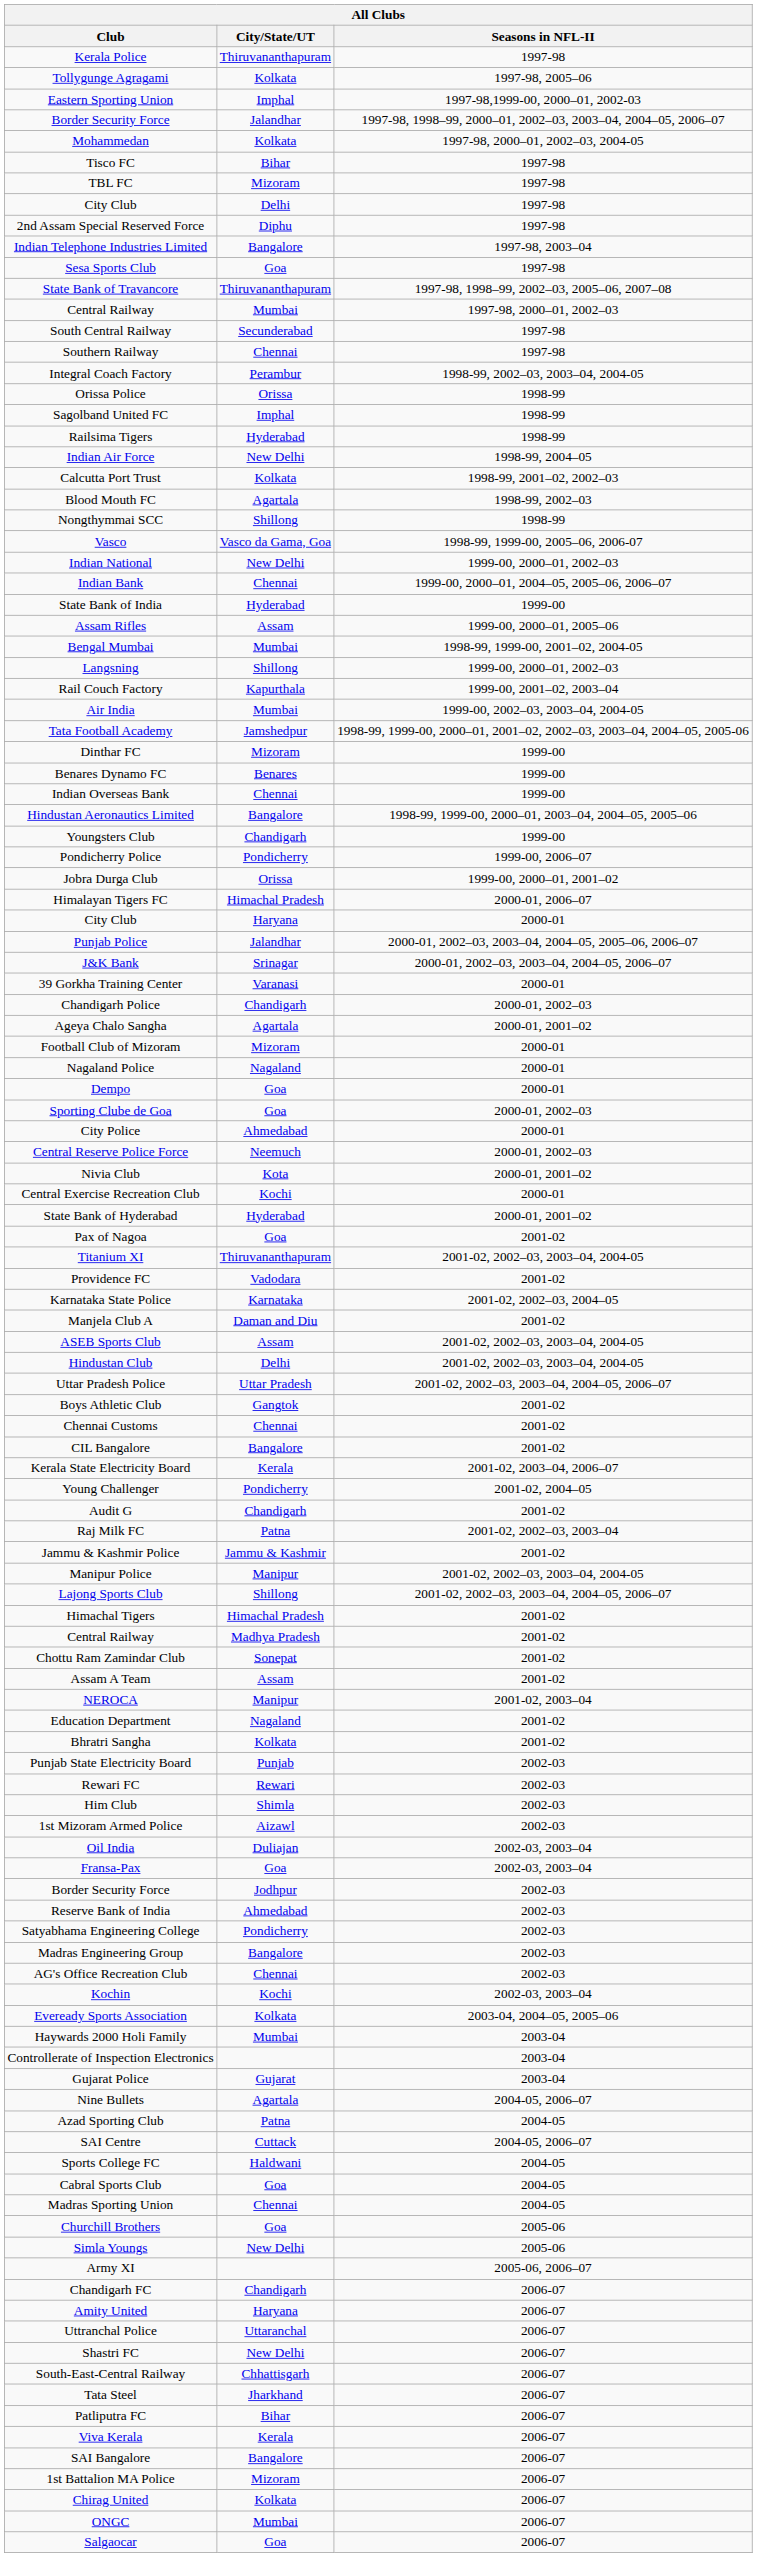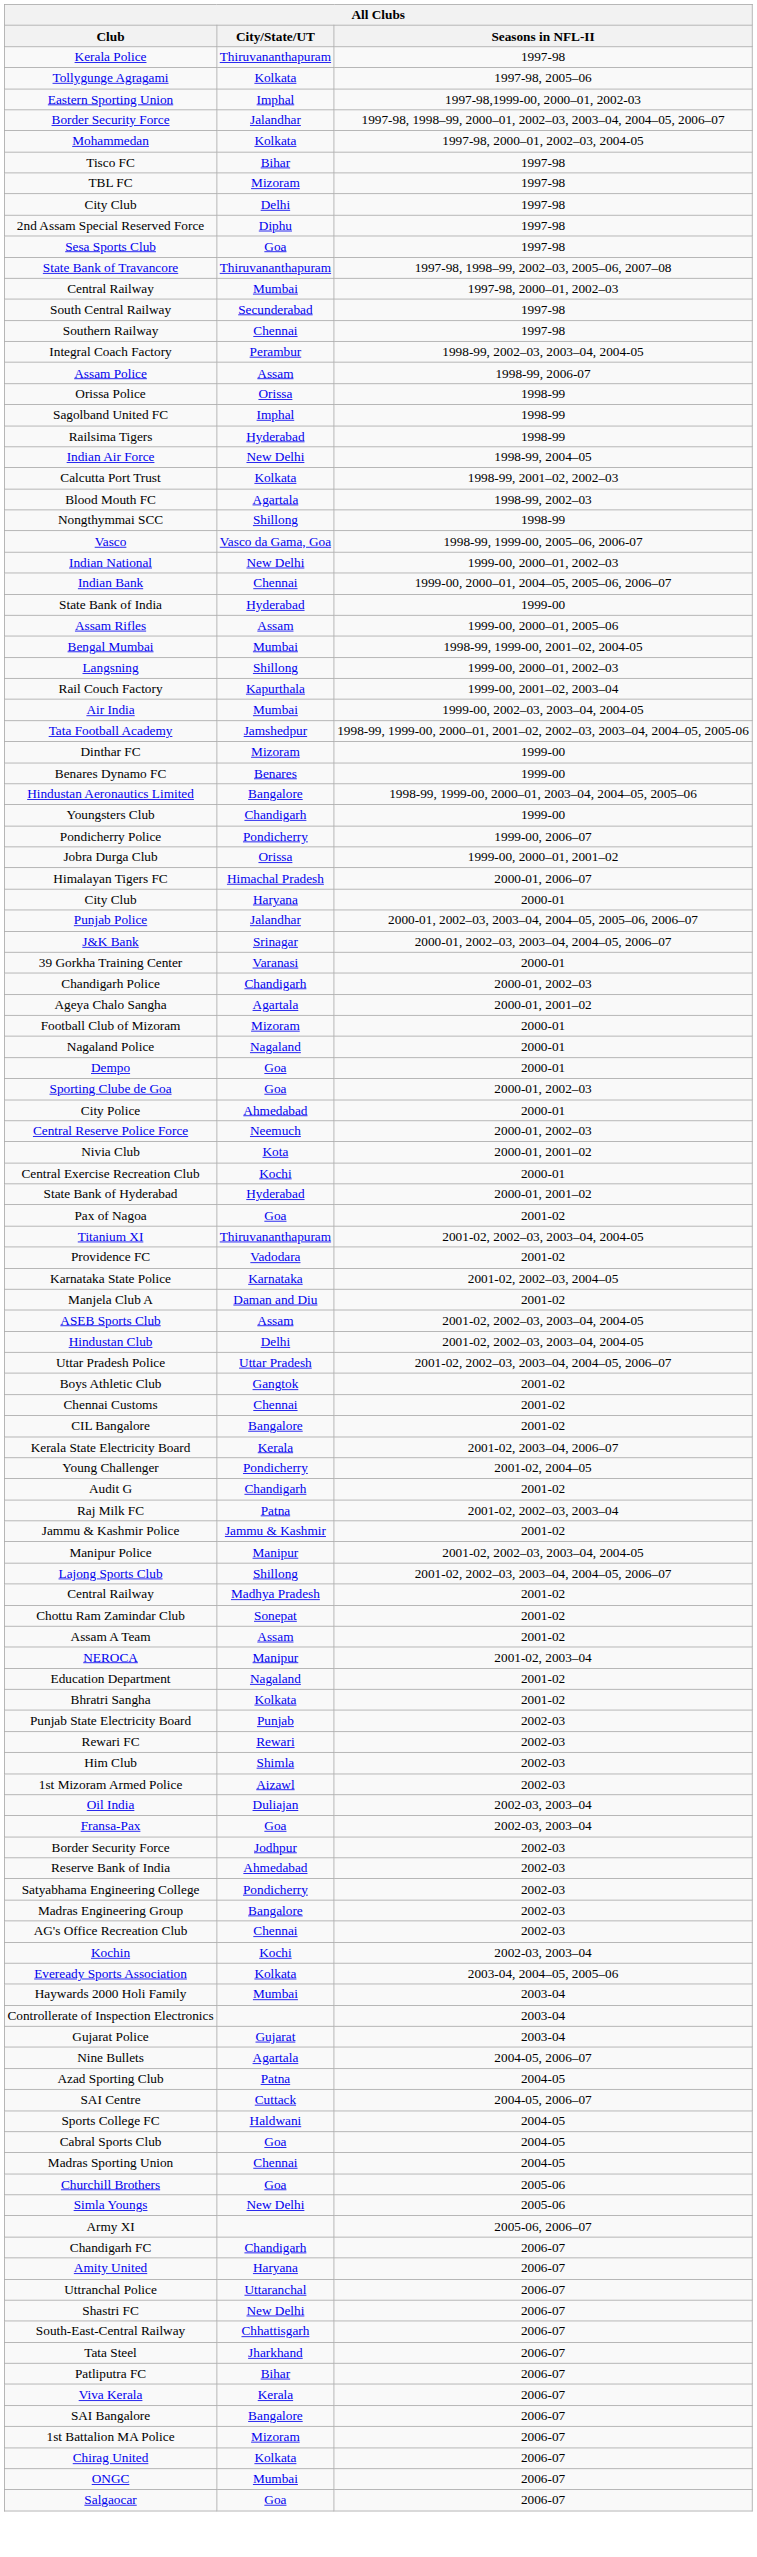 <table class="wikitable" style="text-align:center; font-size:100%;">
 <tr>
 <th colspan="3">All Clubs</th>
 </tr>
 <tr>
 <th>Club</th>
 <th>City/State/UT</th>
 <th>Seasons in NFL-II</th>
 </tr>
 <tr>
 <td><a href='#'>Kerala Police</a></td>
 <td><a href='#'>Thiruvananthapuram</a></td>
 <td>1997-98</td>
 </tr>
 <tr>
 <td><a href='#'>Tollygunge Agragami</a></td>
 <td><a href='#'>Kolkata</a></td>
 <td>1997-98, 2005–06</td>
 </tr>
 <tr>
 <td><a href='#'>Eastern Sporting Union</a></td>
 <td><a href='#'>Imphal</a></td>
 <td>1997-98,1999-00, 2000–01, 2002-03</td>
 </tr>
 <tr>
 <td><a href='#'>Border Security Force</a></td>
 <td><a href='#'>Jalandhar</a></td>
 <td>1997-98, 1998–99, 2000–01, 2002–03, 2003–04, 2004–05, 2006–07</td>
 </tr>
 <tr>
 <td><a href='#'>Mohammedan</a></td>
 <td><a href='#'>Kolkata</a></td>
 <td>1997-98, 2000–01, 2002–03, 2004-05</td>
 </tr>
 <tr>
 <td>Tisco FC</td>
 <td><a href='#'>Bihar</a></td>
 <td>1997-98</td>
 </tr>
 <tr>
 <td>TBL FC</td>
 <td><a href='#'>Mizoram</a></td>
 <td>1997-98</td>
 </tr>
 <tr>
 <td>City Club</td>
 <td><a href='#'>Delhi</a></td>
 <td>1997-98</td>
 </tr>
 <tr>
 <td>2nd Assam Special Reserved Force</td>
 <td><a href='#'>Diphu</a></td>
 <td>1997-98</td>
 </tr>
 <tr>
-<td><a href='#'>Indian Telephone Industries Limited</a></td>
-<td><a href='#'>Bangalore</a></td>
-<td>1997-98, 2003–04</td>
-</tr>
-<tr>
 <td><a href='#'>Sesa Sports Club</a></td>
 <td><a href='#'>Goa</a></td>
 <td>1997-98</td>
 </tr>
 <tr>
 <td><a href='#'>State Bank of Travancore</a></td>
 <td><a href='#'>Thiruvananthapuram</a></td>
 <td>1997-98, 1998–99, 2002–03, 2005–06, 2007–08</td>
 </tr>
 <tr>
 <td>Central Railway</td>
 <td><a href='#'>Mumbai</a></td>
 <td>1997-98, 2000–01, 2002–03</td>
 </tr>
 <tr>
 <td>South Central Railway</td>
 <td><a href='#'>Secunderabad</a></td>
 <td>1997-98</td>
 </tr>
 <tr>
 <td>Southern Railway</td>
 <td><a href='#'>Chennai</a></td>
 <td>1997-98</td>
 </tr>
 <tr>
 <td>Integral Coach Factory</td>
 <td><a href='#'>Perambur</a></td>
 <td>1998-99, 2002–03, 2003–04, 2004-05</td>
+</tr>
+<tr>
+<td><a href='#'>Assam Police</a></td>
+<td><a href='#'>Assam</a></td>
+<td>1998-99, 2006-07</td>
 </tr>
 <tr>
 <td>Orissa Police</td>
 <td><a href='#'>Orissa</a></td>
 <td>1998-99</td>
 </tr>
 <tr>
 <td>Sagolband United FC</td>
 <td><a href='#'>Imphal</a></td>
 <td>1998-99</td>
 </tr>
 <tr>
 <td>Railsima Tigers</td>
 <td><a href='#'>Hyderabad</a></td>
 <td>1998-99</td>
 </tr>
 <tr>
 <td><a href='#'>Indian Air Force</a></td>
 <td><a href='#'>New Delhi</a></td>
 <td>1998-99, 2004–05</td>
 </tr>
 <tr>
 <td>Calcutta Port Trust</td>
 <td><a href='#'>Kolkata</a></td>
 <td>1998-99, 2001–02, 2002–03</td>
 </tr>
 <tr>
 <td>Blood Mouth FC</td>
 <td><a href='#'>Agartala</a></td>
 <td>1998-99, 2002–03</td>
 </tr>
 <tr>
 <td>Nongthymmai SCC</td>
 <td><a href='#'>Shillong</a></td>
 <td>1998-99</td>
 </tr>
 <tr>
 <td><a href='#'>Vasco</a></td>
 <td><a href='#'>Vasco da Gama, Goa</a></td>
 <td>1998-99, 1999-00, 2005–06, 2006-07</td>
 </tr>
 <tr>
 <td><a href='#'>Indian National</a></td>
 <td><a href='#'>New Delhi</a></td>
 <td>1999-00, 2000–01, 2002–03</td>
 </tr>
 <tr>
 <td><a href='#'>Indian Bank</a></td>
 <td><a href='#'>Chennai</a></td>
 <td>1999-00, 2000–01, 2004–05, 2005–06, 2006–07</td>
 </tr>
 <tr>
 <td>State Bank of India</td>
 <td><a href='#'>Hyderabad</a></td>
 <td>1999-00</td>
 </tr>
 <tr>
 <td><a href='#'>Assam Rifles</a></td>
 <td><a href='#'>Assam</a></td>
 <td>1999-00, 2000–01, 2005–06</td>
 </tr>
 <tr>
 <td><a href='#'>Bengal Mumbai</a></td>
 <td><a href='#'>Mumbai</a></td>
 <td>1998-99, 1999-00, 2001–02, 2004-05</td>
 </tr>
 <tr>
 <td><a href='#'>Langsning</a></td>
 <td><a href='#'>Shillong</a></td>
 <td>1999-00, 2000–01, 2002–03</td>
 </tr>
 <tr>
 <td>Rail Couch Factory</td>
 <td><a href='#'>Kapurthala</a></td>
 <td>1999-00, 2001–02, 2003–04</td>
 </tr>
 <tr>
 <td><a href='#'>Air India</a></td>
 <td><a href='#'>Mumbai</a></td>
 <td>1999-00, 2002–03, 2003–04, 2004-05</td>
 </tr>
 <tr>
 <td><a href='#'>Tata Football Academy</a></td>
 <td><a href='#'>Jamshedpur</a></td>
 <td>1998-99, 1999-00, 2000–01, 2001–02, 2002–03, 2003–04, 2004–05, 2005-06</td>
 </tr>
 <tr>
 <td>Dinthar FC</td>
 <td><a href='#'>Mizoram</a></td>
 <td>1999-00</td>
 </tr>
 <tr>
 <td>Benares Dynamo FC</td>
 <td><a href='#'>Benares</a></td>
-<td>1999-00</td>
-</tr>
-<tr>
-<td>Indian Overseas Bank</td>
-<td><a href='#'>Chennai</a></td>
 <td>1999-00</td>
 </tr>
 <tr>
 <td><a href='#'>Hindustan Aeronautics Limited</a></td>
 <td><a href='#'>Bangalore</a></td>
 <td>1998-99, 1999-00, 2000–01, 2003–04, 2004–05, 2005–06</td>
 </tr>
 <tr>
 <td>Youngsters Club</td>
 <td><a href='#'>Chandigarh</a></td>
 <td>1999-00</td>
 </tr>
 <tr>
 <td>Pondicherry Police</td>
 <td><a href='#'>Pondicherry</a></td>
 <td>1999-00, 2006–07</td>
 </tr>
 <tr>
 <td>Jobra Durga Club</td>
 <td><a href='#'>Orissa</a></td>
 <td>1999-00, 2000–01, 2001–02</td>
 </tr>
 <tr>
 <td>Himalayan Tigers FC</td>
 <td><a href='#'>Himachal Pradesh</a></td>
 <td>2000-01, 2006–07</td>
 </tr>
 <tr>
 <td>City Club</td>
 <td><a href='#'>Haryana</a></td>
 <td>2000-01</td>
 </tr>
 <tr>
 <td><a href='#'>Punjab Police</a></td>
 <td><a href='#'>Jalandhar</a></td>
 <td>2000-01, 2002–03, 2003–04, 2004–05, 2005–06, 2006–07</td>
 </tr>
 <tr>
 <td><a href='#'>J&K Bank</a></td>
 <td><a href='#'>Srinagar</a></td>
 <td>2000-01, 2002–03, 2003–04, 2004–05, 2006–07</td>
 </tr>
 <tr>
 <td>39 Gorkha Training Center</td>
 <td><a href='#'>Varanasi</a></td>
 <td>2000-01</td>
 </tr>
 <tr>
 <td>Chandigarh Police</td>
 <td><a href='#'>Chandigarh</a></td>
 <td>2000-01, 2002–03</td>
 </tr>
 <tr>
 <td>Ageya Chalo Sangha</td>
 <td><a href='#'>Agartala</a></td>
 <td>2000-01, 2001–02</td>
 </tr>
 <tr>
 <td>Football Club of Mizoram</td>
 <td><a href='#'>Mizoram</a></td>
 <td>2000-01</td>
 </tr>
 <tr>
 <td>Nagaland Police</td>
 <td><a href='#'>Nagaland</a></td>
 <td>2000-01</td>
 </tr>
 <tr>
 <td><a href='#'>Dempo</a></td>
 <td><a href='#'>Goa</a></td>
 <td>2000-01</td>
 </tr>
 <tr>
 <td><a href='#'>Sporting Clube de Goa</a></td>
 <td><a href='#'>Goa</a></td>
 <td>2000-01, 2002–03</td>
 </tr>
 <tr>
 <td>City Police</td>
 <td><a href='#'>Ahmedabad</a></td>
 <td>2000-01</td>
 </tr>
 <tr>
 <td><a href='#'>Central Reserve Police Force</a></td>
 <td><a href='#'>Neemuch</a></td>
 <td>2000-01, 2002–03</td>
 </tr>
 <tr>
 <td>Nivia Club</td>
 <td><a href='#'>Kota</a></td>
 <td>2000-01, 2001–02</td>
 </tr>
 <tr>
 <td>Central Exercise Recreation Club</td>
 <td><a href='#'>Kochi</a></td>
 <td>2000-01</td>
 </tr>
 <tr>
 <td>State Bank of Hyderabad</td>
 <td><a href='#'>Hyderabad</a></td>
 <td>2000-01, 2001–02</td>
 </tr>
 <tr>
 <td>Pax of Nagoa</td>
 <td><a href='#'>Goa</a></td>
 <td>2001-02</td>
 </tr>
 <tr>
 <td><a href='#'>Titanium XI</a></td>
 <td><a href='#'>Thiruvananthapuram</a></td>
 <td>2001-02, 2002–03, 2003–04, 2004-05</td>
 </tr>
 <tr>
 <td>Providence FC</td>
 <td><a href='#'>Vadodara</a></td>
 <td>2001-02</td>
 </tr>
 <tr>
 <td>Karnataka State Police</td>
 <td><a href='#'>Karnataka</a></td>
 <td>2001-02, 2002–03, 2004–05</td>
 </tr>
 <tr>
 <td>Manjela Club A</td>
 <td><a href='#'>Daman and Diu</a></td>
 <td>2001-02</td>
 </tr>
 <tr>
 <td><a href='#'>ASEB Sports Club</a></td>
 <td><a href='#'>Assam</a></td>
 <td>2001-02, 2002–03, 2003–04, 2004-05</td>
 </tr>
 <tr>
 <td><a href='#'>Hindustan Club</a></td>
 <td><a href='#'>Delhi</a></td>
 <td>2001-02, 2002–03, 2003–04, 2004-05</td>
 </tr>
 <tr>
 <td>Uttar Pradesh Police</td>
 <td><a href='#'>Uttar Pradesh</a></td>
 <td>2001-02, 2002–03, 2003–04, 2004–05, 2006–07</td>
 </tr>
 <tr>
 <td>Boys Athletic Club</td>
 <td><a href='#'>Gangtok</a></td>
 <td>2001-02</td>
 </tr>
 <tr>
 <td>Chennai Customs</td>
 <td><a href='#'>Chennai</a></td>
 <td>2001-02</td>
 </tr>
 <tr>
 <td>CIL Bangalore</td>
 <td><a href='#'>Bangalore</a></td>
 <td>2001-02</td>
 </tr>
 <tr>
 <td>Kerala State Electricity Board</td>
 <td><a href='#'>Kerala</a></td>
 <td>2001-02, 2003–04, 2006–07</td>
 </tr>
 <tr>
 <td>Young Challenger</td>
 <td><a href='#'>Pondicherry</a></td>
 <td>2001-02, 2004–05</td>
 </tr>
 <tr>
 <td>Audit G</td>
 <td><a href='#'>Chandigarh</a></td>
 <td>2001-02</td>
 </tr>
 <tr>
 <td>Raj Milk FC</td>
 <td><a href='#'>Patna</a></td>
 <td>2001-02, 2002–03, 2003–04</td>
 </tr>
 <tr>
 <td>Jammu & Kashmir Police</td>
 <td><a href='#'>Jammu & Kashmir</a></td>
 <td>2001-02</td>
 </tr>
 <tr>
 <td>Manipur Police</td>
 <td><a href='#'>Manipur</a></td>
 <td>2001-02, 2002–03, 2003–04, 2004-05</td>
 </tr>
 <tr>
 <td><a href='#'>Lajong Sports Club</a></td>
 <td><a href='#'>Shillong</a></td>
 <td>2001-02, 2002–03, 2003–04, 2004–05, 2006–07</td>
-</tr>
-<tr>
-<td>Himachal Tigers</td>
-<td><a href='#'>Himachal Pradesh</a></td>
-<td>2001-02</td>
 </tr>
 <tr>
 <td>Central Railway</td>
 <td><a href='#'>Madhya Pradesh</a></td>
 <td>2001-02</td>
 </tr>
 <tr>
 <td>Chottu Ram Zamindar Club</td>
 <td><a href='#'>Sonepat</a></td>
 <td>2001-02</td>
 </tr>
 <tr>
 <td>Assam A Team</td>
 <td><a href='#'>Assam</a></td>
 <td>2001-02</td>
 </tr>
 <tr>
 <td><a href='#'>NEROCA</a></td>
 <td><a href='#'>Manipur</a></td>
 <td>2001-02, 2003–04</td>
 </tr>
 <tr>
 <td>Education Department</td>
 <td><a href='#'>Nagaland</a></td>
 <td>2001-02</td>
 </tr>
 <tr>
 <td>Bhratri Sangha</td>
 <td><a href='#'>Kolkata</a></td>
 <td>2001-02</td>
 </tr>
 <tr>
 <td>Punjab State Electricity Board</td>
 <td><a href='#'>Punjab</a></td>
 <td>2002-03</td>
 </tr>
 <tr>
 <td>Rewari FC</td>
 <td><a href='#'>Rewari</a></td>
 <td>2002-03</td>
 </tr>
 <tr>
 <td>Him Club</td>
 <td><a href='#'>Shimla</a></td>
 <td>2002-03</td>
 </tr>
 <tr>
 <td>1st Mizoram Armed Police</td>
 <td><a href='#'>Aizawl</a></td>
 <td>2002-03</td>
 </tr>
 <tr>
 <td><a href='#'>Oil India</a></td>
 <td><a href='#'>Duliajan</a></td>
 <td>2002-03, 2003–04</td>
 </tr>
 <tr>
 <td><a href='#'>Fransa-Pax</a></td>
 <td><a href='#'>Goa</a></td>
 <td>2002-03, 2003–04</td>
 </tr>
 <tr>
 <td>Border Security Force</td>
 <td><a href='#'>Jodhpur</a></td>
 <td>2002-03</td>
 </tr>
 <tr>
 <td>Reserve Bank of India</td>
 <td><a href='#'>Ahmedabad</a></td>
 <td>2002-03</td>
 </tr>
 <tr>
 <td>Satyabhama Engineering College</td>
 <td><a href='#'>Pondicherry</a></td>
 <td>2002-03</td>
 </tr>
 <tr>
 <td>Madras Engineering Group</td>
 <td><a href='#'>Bangalore</a></td>
 <td>2002-03</td>
 </tr>
 <tr>
 <td>AG's Office Recreation Club</td>
 <td><a href='#'>Chennai</a></td>
 <td>2002-03</td>
 </tr>
 <tr>
 <td><a href='#'>Kochin</a></td>
 <td><a href='#'>Kochi</a></td>
 <td>2002-03, 2003–04</td>
 </tr>
 <tr>
 <td><a href='#'>Eveready Sports Association</a></td>
 <td><a href='#'>Kolkata</a></td>
 <td>2003-04, 2004–05, 2005–06</td>
 </tr>
 <tr>
 <td>Haywards 2000 Holi Family</td>
 <td><a href='#'>Mumbai</a></td>
 <td>2003-04</td>
 </tr>
 <tr>
 <td>Controllerate of Inspection Electronics</td>
 <td></td>
 <td>2003-04</td>
 </tr>
 <tr>
 <td>Gujarat Police</td>
 <td><a href='#'>Gujarat</a></td>
 <td>2003-04</td>
 </tr>
 <tr>
 <td>Nine Bullets</td>
 <td><a href='#'>Agartala</a></td>
 <td>2004-05, 2006–07</td>
 </tr>
 <tr>
 <td>Azad Sporting Club</td>
 <td><a href='#'>Patna</a></td>
 <td>2004-05</td>
 </tr>
 <tr>
 <td>SAI Centre</td>
 <td><a href='#'>Cuttack</a></td>
 <td>2004-05, 2006–07</td>
 </tr>
 <tr>
 <td>Sports College FC</td>
 <td><a href='#'>Haldwani</a></td>
 <td>2004-05</td>
 </tr>
 <tr>
 <td>Cabral Sports Club</td>
 <td><a href='#'>Goa</a></td>
 <td>2004-05</td>
 </tr>
 <tr>
 <td>Madras Sporting Union</td>
 <td><a href='#'>Chennai</a></td>
 <td>2004-05</td>
 </tr>
 <tr>
 <td><a href='#'>Churchill Brothers</a></td>
 <td><a href='#'>Goa</a></td>
 <td>2005-06</td>
 </tr>
 <tr>
 <td><a href='#'>Simla Youngs</a></td>
 <td><a href='#'>New Delhi</a></td>
 <td>2005-06</td>
 </tr>
 <tr>
 <td>Army XI</td>
 <td></td>
 <td>2005-06, 2006–07</td>
 </tr>
 <tr>
 <td>Chandigarh FC</td>
 <td><a href='#'>Chandigarh</a></td>
 <td>2006-07</td>
 </tr>
 <tr>
 <td><a href='#'>Amity United</a></td>
 <td><a href='#'>Haryana</a></td>
 <td>2006-07</td>
 </tr>
 <tr>
 <td>Uttranchal Police</td>
 <td><a href='#'>Uttaranchal</a></td>
 <td>2006-07</td>
 </tr>
 <tr>
 <td>Shastri FC</td>
 <td><a href='#'>New Delhi</a></td>
 <td>2006-07</td>
 </tr>
 <tr>
 <td>South-East-Central Railway</td>
 <td><a href='#'>Chhattisgarh</a></td>
 <td>2006-07</td>
 </tr>
 <tr>
 <td>Tata Steel</td>
 <td><a href='#'>Jharkhand</a></td>
 <td>2006-07</td>
 </tr>
 <tr>
 <td>Patliputra FC</td>
 <td><a href='#'>Bihar</a></td>
 <td>2006-07</td>
 </tr>
 <tr>
 <td><a href='#'>Viva Kerala</a></td>
 <td><a href='#'>Kerala</a></td>
 <td>2006-07</td>
 </tr>
 <tr>
 <td>SAI Bangalore</td>
 <td><a href='#'>Bangalore</a></td>
 <td>2006-07</td>
 </tr>
 <tr>
 <td>1st Battalion MA Police</td>
 <td><a href='#'>Mizoram</a></td>
 <td>2006-07</td>
 </tr>
 <tr>
 <td><a href='#'>Chirag United</a></td>
 <td><a href='#'>Kolkata</a></td>
 <td>2006-07</td>
 </tr>
 <tr>
 <td><a href='#'>ONGC</a></td>
 <td><a href='#'>Mumbai</a></td>
 <td>2006-07</td>
 </tr>
 <tr>
 <td><a href='#'>Salgaocar</a></td>
 <td><a href='#'>Goa</a></td>
 <td>2006-07</td>
 </tr>
 </table>
